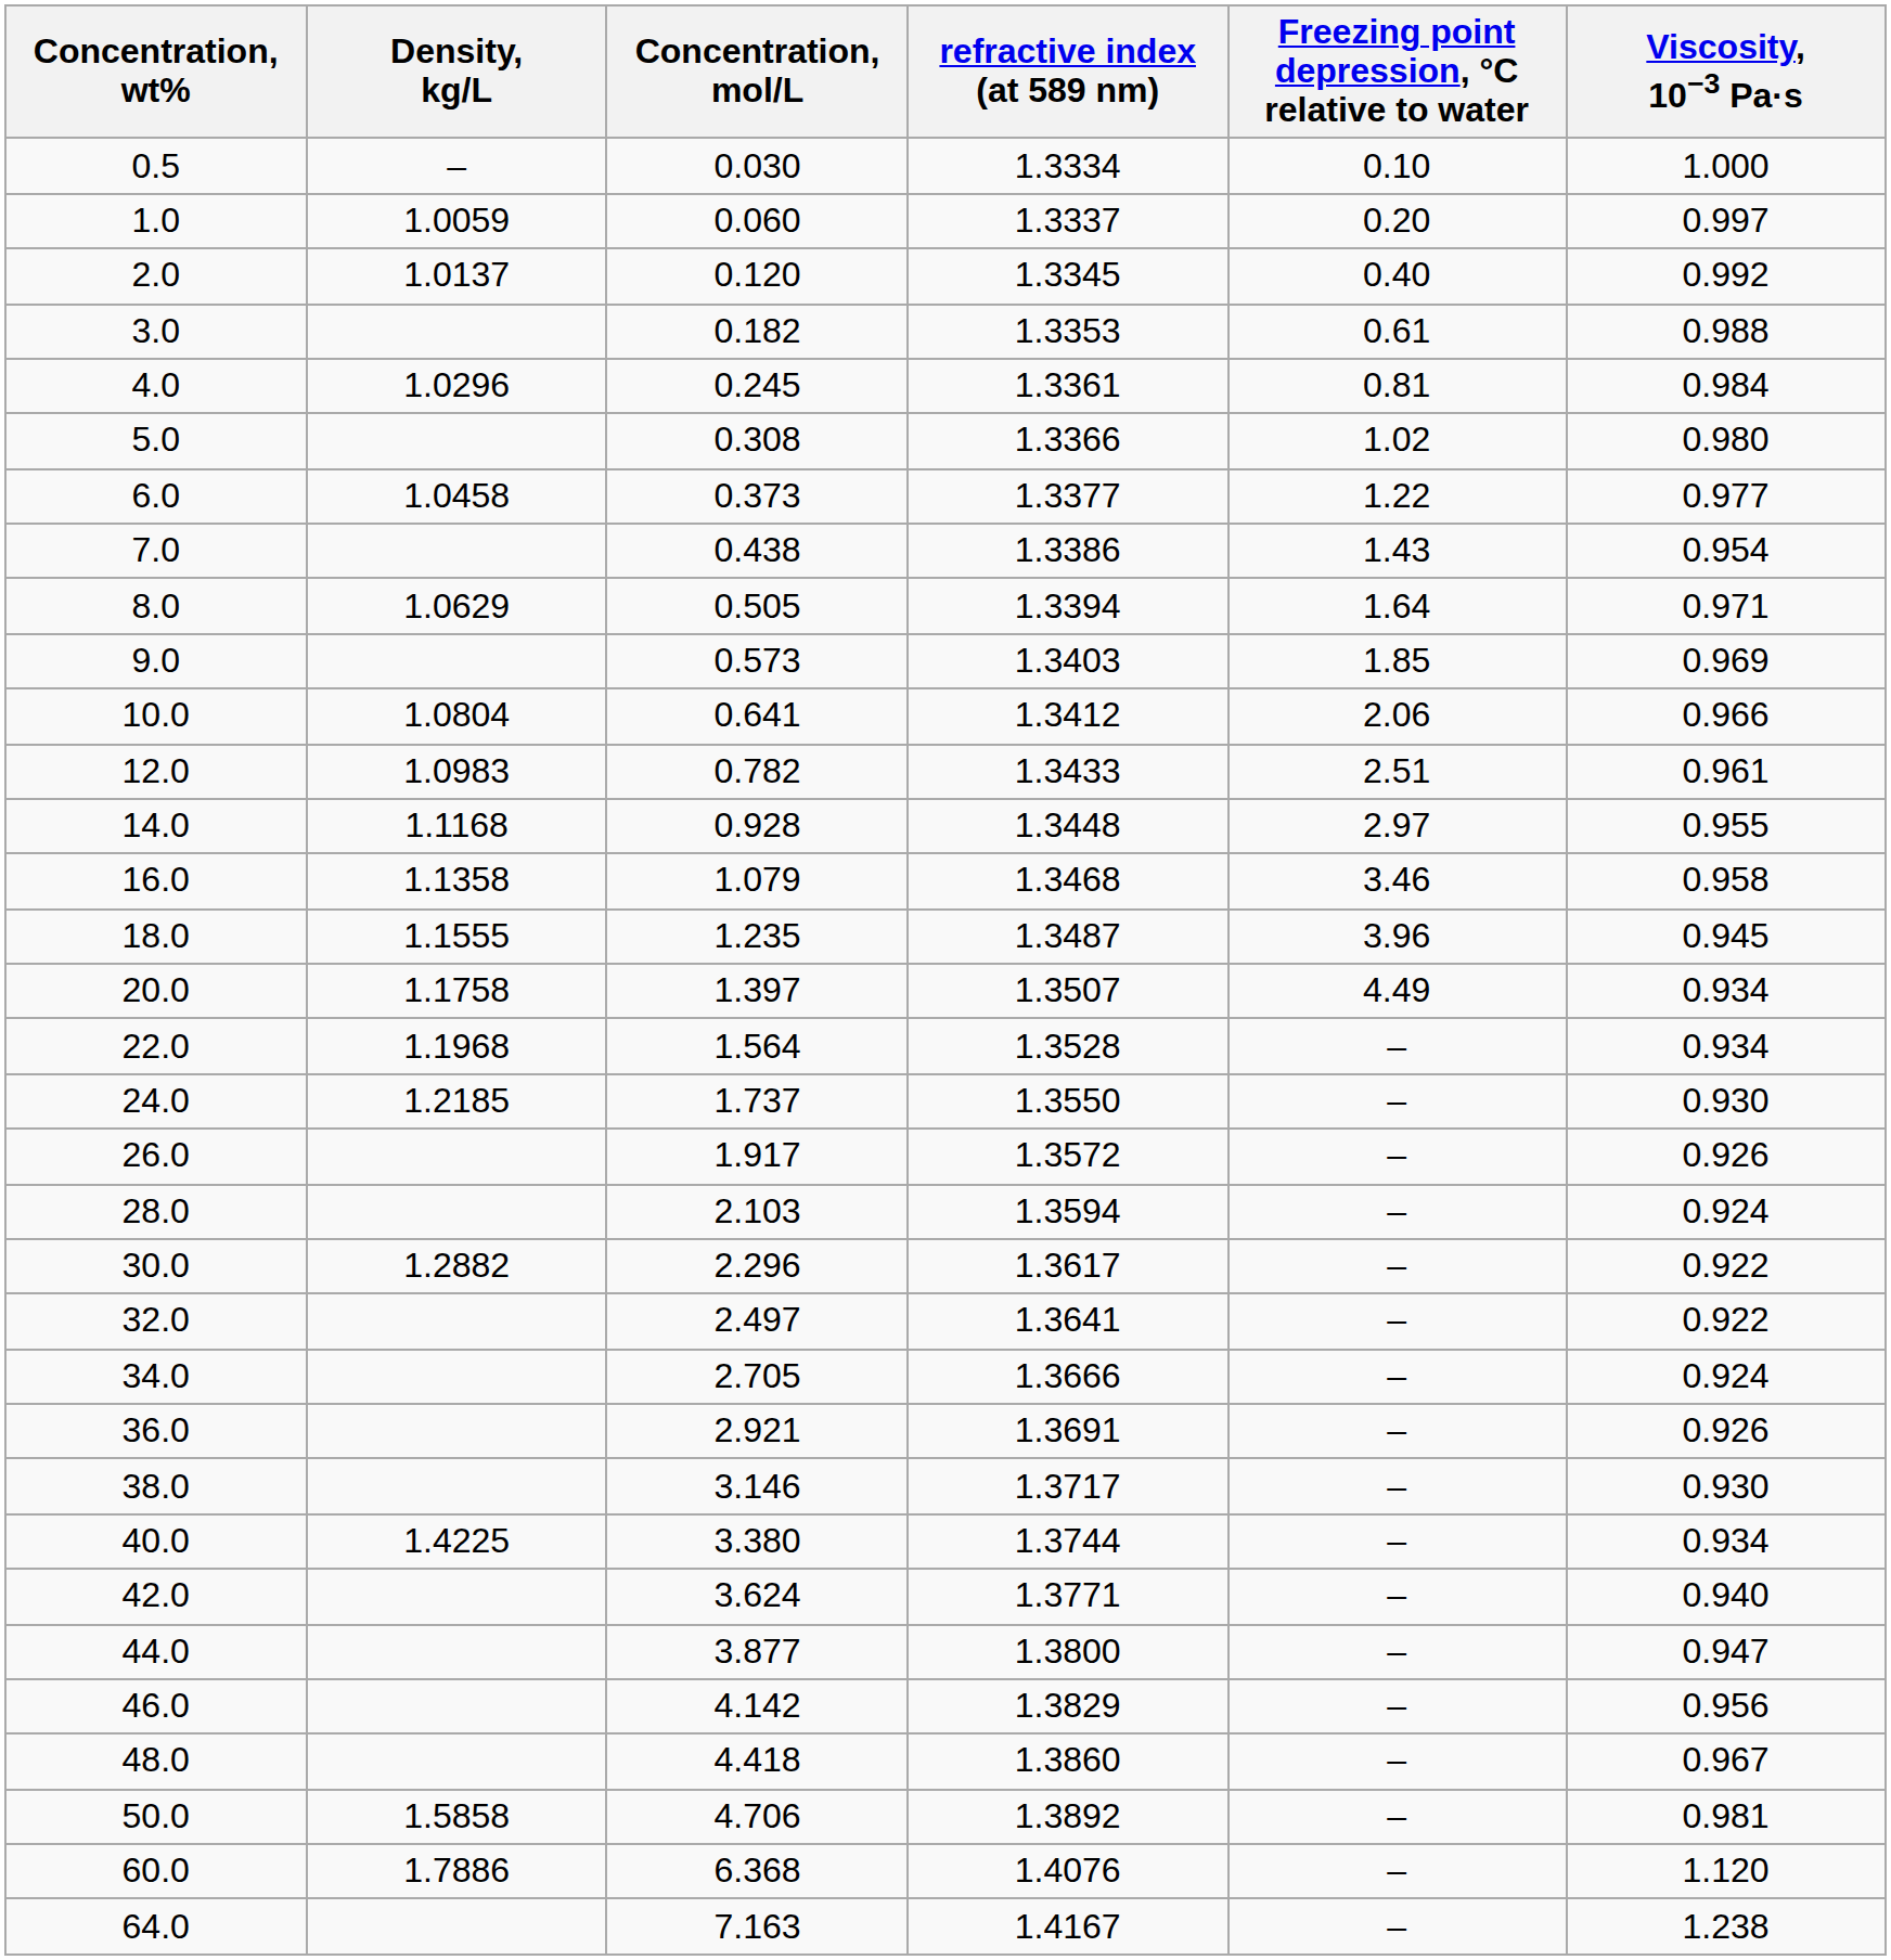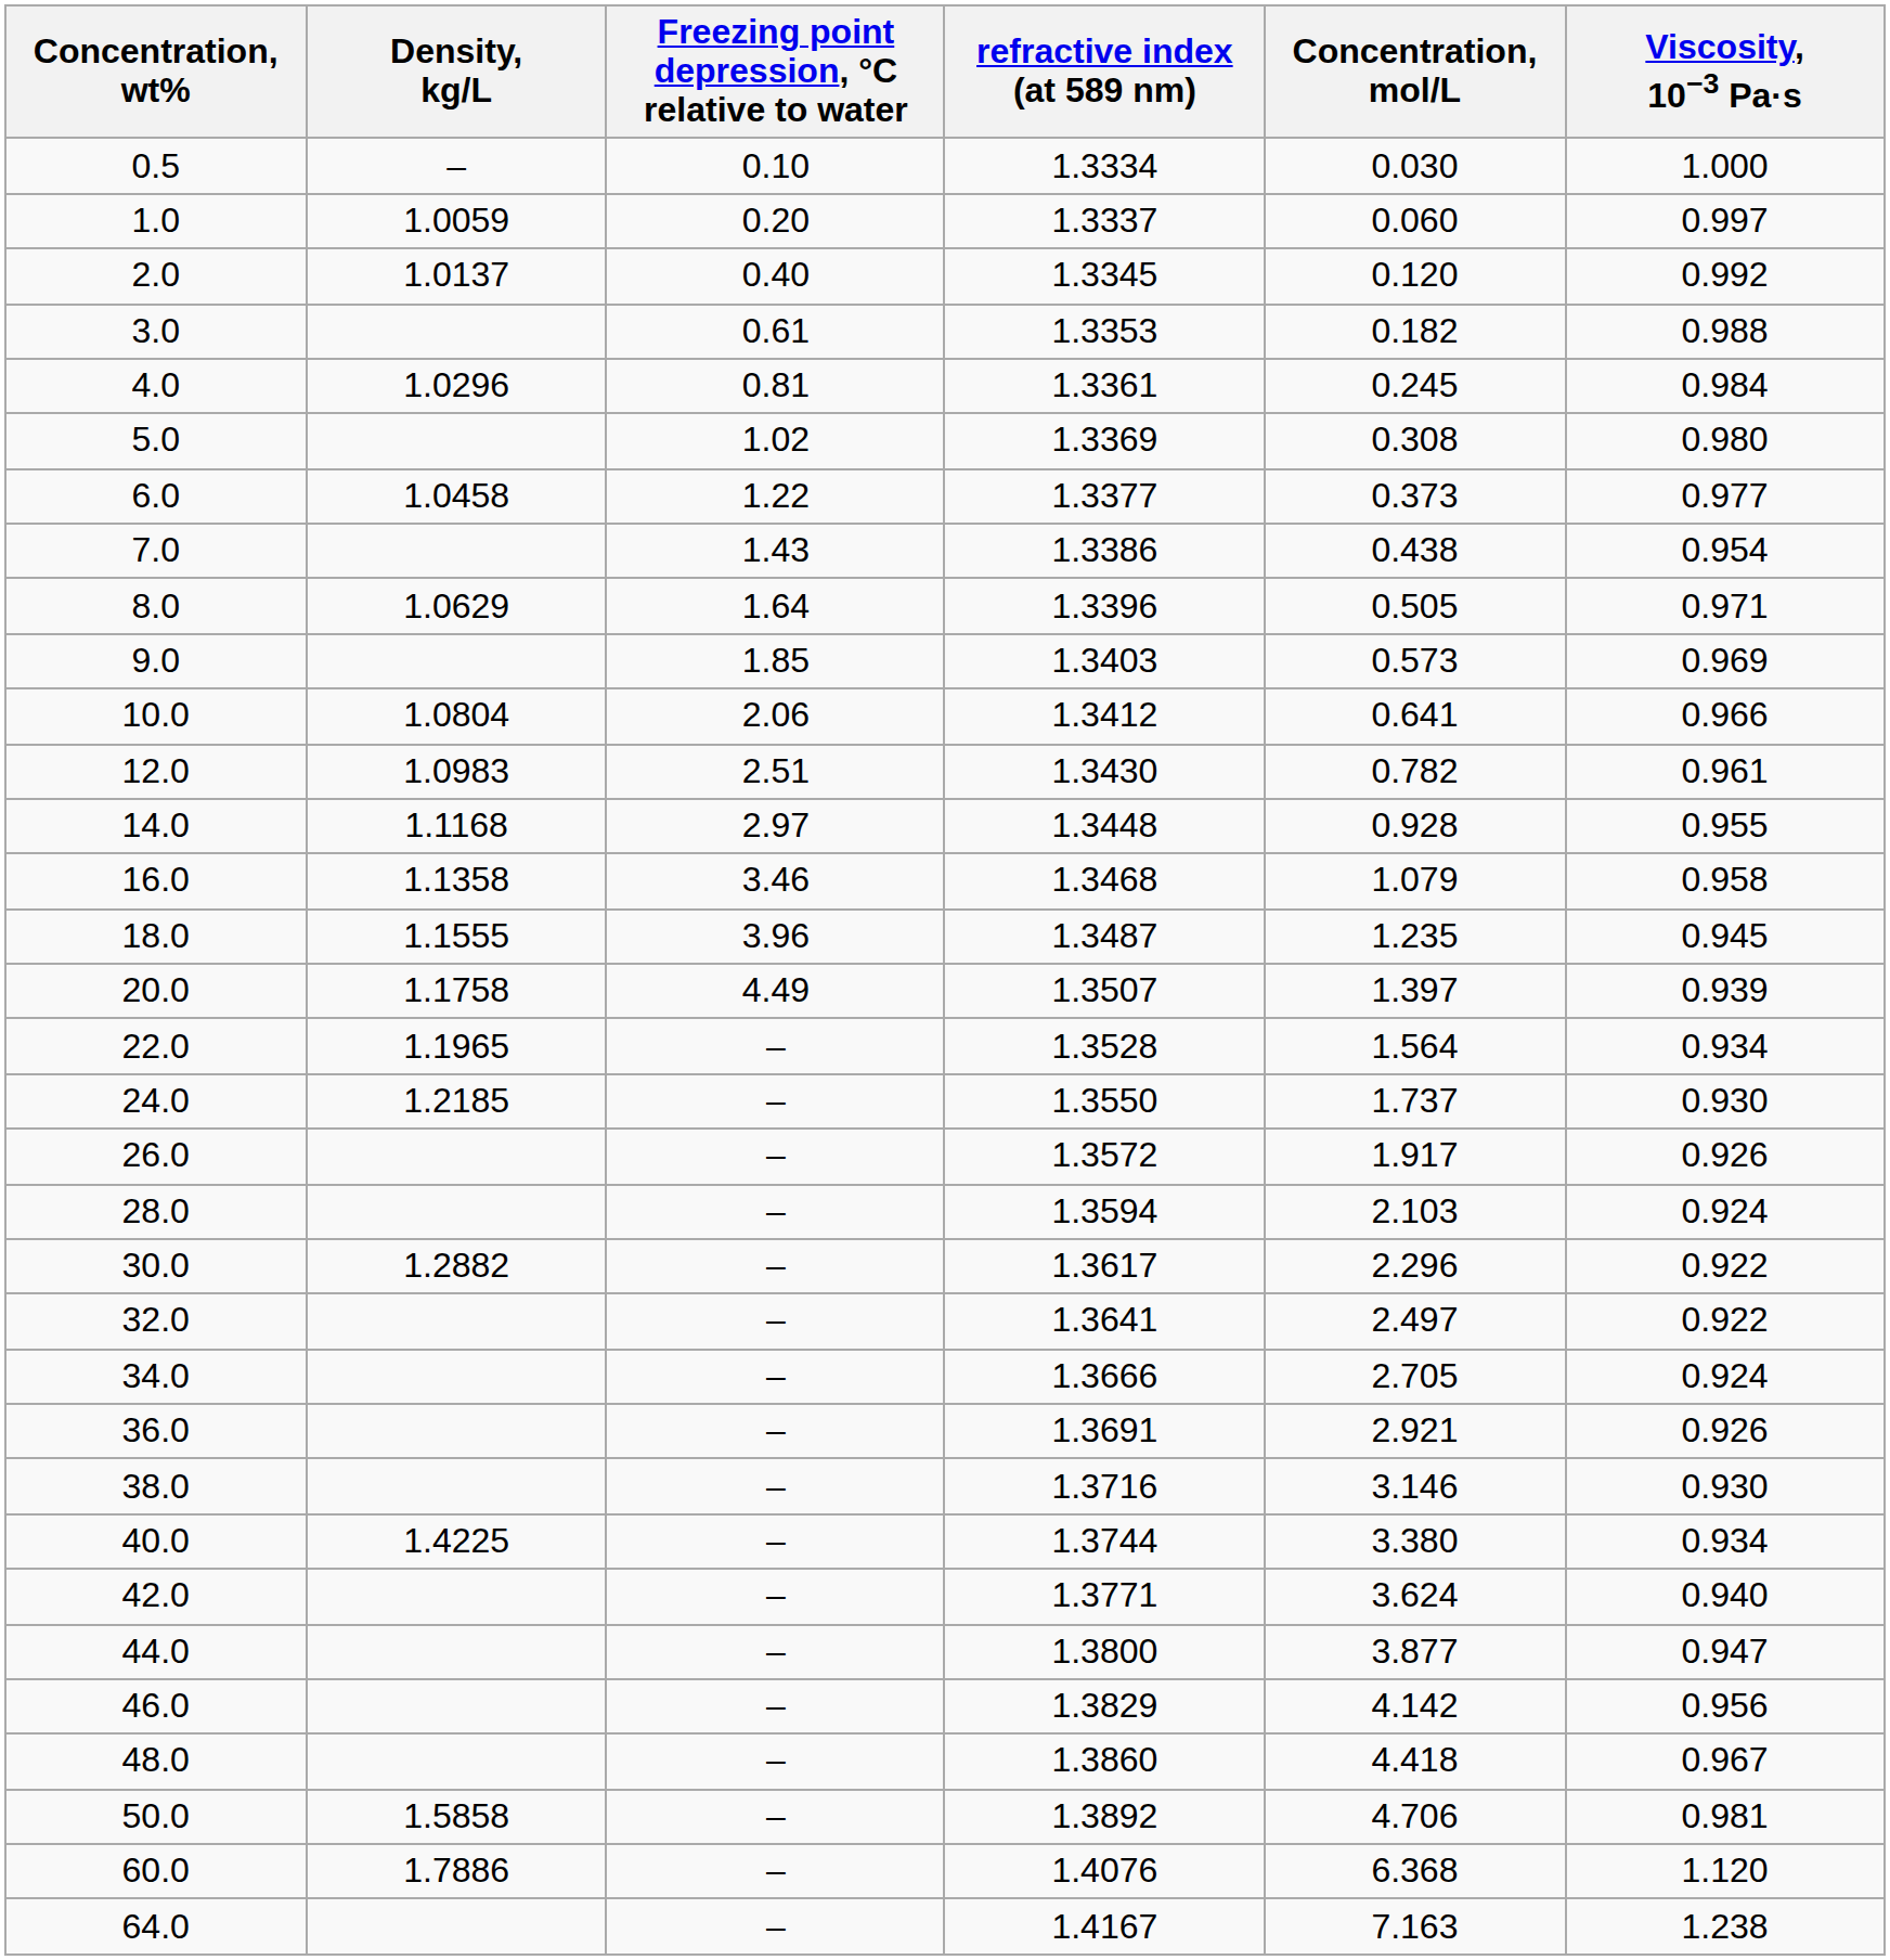 <table class="wikitable collapsible collapsed" style="text-align:center">
 <tr>
 <th width="16%">Concentration, <br>wt%</th>
 <th width="16%">Density, <br>kg/L</th>
+<th width="18%"><a href='#'>Freezing point depression</a>, °C relative to water</th>
+<th width="17%"><a href='#'>refractive index</a> <br>(at 589 nm)</th>
 <th width="16%">Concentration, <br>mol/L</th>
-<th width="17%"><a href='#'>refractive index</a> <br>(at 589 nm)</th>
-<th width="18%"><a href='#'>Freezing point depression</a>, °C relative to water</th>
 <th width="17%"><a href='#'>Viscosity</a>, <br>10<sup>−3</sup> Pa·s</th>
 </tr>
 <tr>
 <td>0.5</td>
 <td>–</td>
+<td>0.10</td>
+<td>1.3334</td>
 <td>0.030</td>
-<td>1.3334</td>
-<td>0.10</td>
 <td>1.000</td>
 </tr>
 <tr>
 <td>1.0</td>
 <td>1.0059</td>
+<td>0.20</td>
+<td>1.3337</td>
 <td>0.060</td>
-<td>1.3337</td>
-<td>0.20</td>
 <td>0.997</td>
 </tr>
 <tr>
 <td>2.0</td>
 <td>1.0137</td>
+<td>0.40</td>
+<td>1.3345</td>
 <td>0.120</td>
-<td>1.3345</td>
-<td>0.40</td>
 <td>0.992</td>
 </tr>
 <tr>
 <td>3.0</td>
 <td></td>
+<td>0.61</td>
+<td>1.3353</td>
 <td>0.182</td>
-<td>1.3353</td>
-<td>0.61</td>
 <td>0.988</td>
 </tr>
 <tr>
 <td>4.0</td>
 <td>1.0296</td>
+<td>0.81</td>
+<td>1.3361</td>
 <td>0.245</td>
-<td>1.3361</td>
-<td>0.81</td>
 <td>0.984</td>
 </tr>
 <tr>
 <td>5.0</td>
 <td></td>
+<td>1.02</td>
+<td>1.3369</td>
 <td>0.308</td>
-<td>1.3366</td>
-<td>1.02</td>
 <td>0.980</td>
 </tr>
 <tr>
 <td>6.0</td>
 <td>1.0458</td>
+<td>1.22</td>
+<td>1.3377</td>
 <td>0.373</td>
-<td>1.3377</td>
-<td>1.22</td>
 <td>0.977</td>
 </tr>
 <tr>
 <td>7.0</td>
 <td></td>
+<td>1.43</td>
+<td>1.3386</td>
 <td>0.438</td>
-<td>1.3386</td>
-<td>1.43</td>
 <td>0.954</td>
 </tr>
 <tr>
 <td>8.0</td>
 <td>1.0629</td>
+<td>1.64</td>
+<td>1.3396</td>
 <td>0.505</td>
-<td>1.3394</td>
-<td>1.64</td>
 <td>0.971</td>
 </tr>
 <tr>
 <td>9.0</td>
 <td></td>
+<td>1.85</td>
+<td>1.3403</td>
 <td>0.573</td>
-<td>1.3403</td>
-<td>1.85</td>
 <td>0.969</td>
 </tr>
 <tr>
 <td>10.0</td>
 <td>1.0804</td>
+<td>2.06</td>
+<td>1.3412</td>
 <td>0.641</td>
-<td>1.3412</td>
-<td>2.06</td>
 <td>0.966</td>
 </tr>
 <tr>
 <td>12.0</td>
 <td>1.0983</td>
+<td>2.51</td>
+<td>1.3430</td>
 <td>0.782</td>
-<td>1.3433</td>
-<td>2.51</td>
 <td>0.961</td>
 </tr>
 <tr>
 <td>14.0</td>
 <td>1.1168</td>
+<td>2.97</td>
+<td>1.3448</td>
 <td>0.928</td>
-<td>1.3448</td>
-<td>2.97</td>
 <td>0.955</td>
 </tr>
 <tr>
 <td>16.0</td>
 <td>1.1358</td>
+<td>3.46</td>
+<td>1.3468</td>
 <td>1.079</td>
-<td>1.3468</td>
-<td>3.46</td>
 <td>0.958</td>
 </tr>
 <tr>
 <td>18.0</td>
 <td>1.1555</td>
+<td>3.96</td>
+<td>1.3487</td>
 <td>1.235</td>
-<td>1.3487</td>
-<td>3.96</td>
 <td>0.945</td>
 </tr>
 <tr>
 <td>20.0</td>
 <td>1.1758</td>
+<td>4.49</td>
+<td>1.3507</td>
 <td>1.397</td>
-<td>1.3507</td>
-<td>4.49</td>
-<td>0.934</td>
+<td>0.939</td>
 </tr>
 <tr>
 <td>22.0</td>
-<td>1.1968</td>
+<td>1.1965</td>
+<td>–</td>
+<td>1.3528</td>
 <td>1.564</td>
-<td>1.3528</td>
-<td>–</td>
 <td>0.934</td>
 </tr>
 <tr>
 <td>24.0</td>
 <td>1.2185</td>
+<td>–</td>
+<td>1.3550</td>
 <td>1.737</td>
-<td>1.3550</td>
-<td>–</td>
 <td>0.930</td>
 </tr>
 <tr>
 <td>26.0</td>
 <td></td>
+<td>–</td>
+<td>1.3572</td>
 <td>1.917</td>
-<td>1.3572</td>
-<td>–</td>
 <td>0.926</td>
 </tr>
 <tr>
 <td>28.0</td>
 <td></td>
+<td>–</td>
+<td>1.3594</td>
 <td>2.103</td>
-<td>1.3594</td>
-<td>–</td>
 <td>0.924</td>
 </tr>
 <tr>
 <td>30.0</td>
 <td>1.2882</td>
+<td>–</td>
+<td>1.3617</td>
 <td>2.296</td>
-<td>1.3617</td>
-<td>–</td>
 <td>0.922</td>
 </tr>
 <tr>
 <td>32.0</td>
 <td></td>
+<td>–</td>
+<td>1.3641</td>
 <td>2.497</td>
-<td>1.3641</td>
-<td>–</td>
 <td>0.922</td>
 </tr>
 <tr>
 <td>34.0</td>
 <td></td>
+<td>–</td>
+<td>1.3666</td>
 <td>2.705</td>
-<td>1.3666</td>
-<td>–</td>
 <td>0.924</td>
 </tr>
 <tr>
 <td>36.0</td>
 <td></td>
+<td>–</td>
+<td>1.3691</td>
 <td>2.921</td>
-<td>1.3691</td>
-<td>–</td>
 <td>0.926</td>
 </tr>
 <tr>
 <td>38.0</td>
 <td></td>
+<td>–</td>
+<td>1.3716</td>
 <td>3.146</td>
-<td>1.3717</td>
-<td>–</td>
 <td>0.930</td>
 </tr>
 <tr>
 <td>40.0</td>
 <td>1.4225</td>
+<td>–</td>
+<td>1.3744</td>
 <td>3.380</td>
-<td>1.3744</td>
-<td>–</td>
 <td>0.934</td>
 </tr>
 <tr>
 <td>42.0</td>
 <td></td>
+<td>–</td>
+<td>1.3771</td>
 <td>3.624</td>
-<td>1.3771</td>
-<td>–</td>
 <td>0.940</td>
 </tr>
 <tr>
 <td>44.0</td>
 <td></td>
+<td>–</td>
+<td>1.3800</td>
 <td>3.877</td>
-<td>1.3800</td>
-<td>–</td>
 <td>0.947</td>
 </tr>
 <tr>
 <td>46.0</td>
 <td></td>
+<td>–</td>
+<td>1.3829</td>
 <td>4.142</td>
-<td>1.3829</td>
-<td>–</td>
 <td>0.956</td>
 </tr>
 <tr>
 <td>48.0</td>
 <td></td>
+<td>–</td>
+<td>1.3860</td>
 <td>4.418</td>
-<td>1.3860</td>
-<td>–</td>
 <td>0.967</td>
 </tr>
 <tr>
 <td>50.0</td>
 <td>1.5858</td>
+<td>–</td>
+<td>1.3892</td>
 <td>4.706</td>
-<td>1.3892</td>
-<td>–</td>
 <td>0.981</td>
 </tr>
 <tr>
 <td>60.0</td>
 <td>1.7886</td>
+<td>–</td>
+<td>1.4076</td>
 <td>6.368</td>
-<td>1.4076</td>
-<td>–</td>
 <td>1.120</td>
 </tr>
 <tr>
 <td>64.0</td>
 <td></td>
+<td>–</td>
+<td>1.4167</td>
 <td>7.163</td>
-<td>1.4167</td>
-<td>–</td>
 <td>1.238</td>
 </tr>
 </table>
